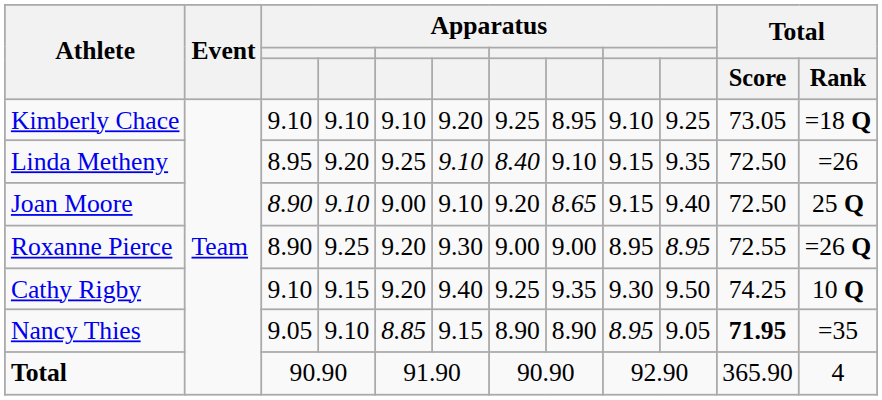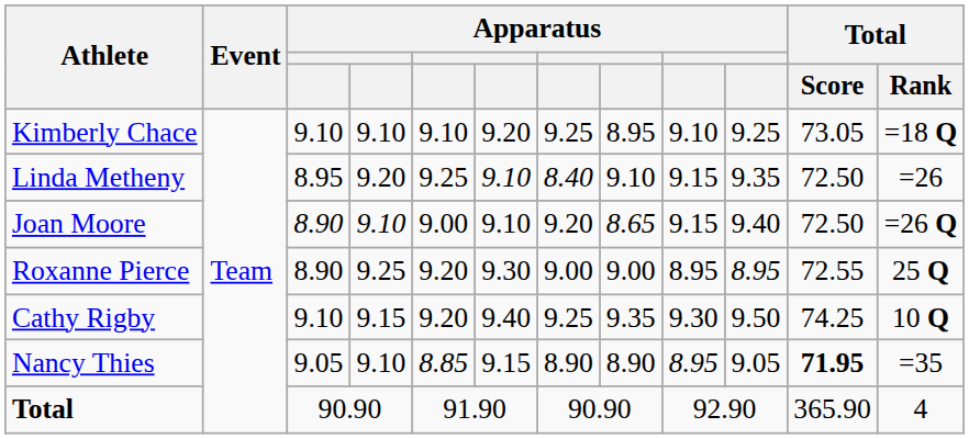 <table class=wikitable style=font-size:90%;text-align:center>
 <tr>
 <th rowspan=3>Athlete</th>
 <th rowspan=3>Event</th>
 <th colspan=8>Apparatus</th>
 <th colspan=2 rowspan=2>Total</th>
 </tr>
 <tr style=font-size:95%>
 <th colspan=2></th>
 <th colspan=2></th>
 <th colspan=2></th>
 <th colspan=2></th>
 </tr>
 <tr style=font-size:95%>
 <th></th>
 <th></th>
 <th></th>
 <th></th>
 <th></th>
 <th></th>
 <th></th>
 <th></th>
 <th>Score</th>
 <th>Rank</th>
 </tr>
 <tr>
 <td align=left><a href='#'>Kimberly Chace</a></td>
 <td align=left rowspan=7><a href='#'>Team</a></td>
 <td>9.10</td>
 <td>9.10</td>
 <td>9.10</td>
 <td>9.20</td>
 <td>9.25</td>
 <td>8.95</td>
 <td>9.10</td>
 <td>9.25</td>
 <td>73.05</td>
 <td>=18 <strong>Q</strong></td>
 </tr>
 <tr>
 <td align=left><a href='#'>Linda Metheny</a></td>
 <td>8.95</td>
 <td>9.20</td>
 <td>9.25</td>
 <td><em>9.10</em></td>
 <td><em>8.40</em></td>
 <td>9.10</td>
 <td>9.15</td>
 <td>9.35</td>
 <td>72.50</td>
 <td>=26</td>
 </tr>
 <tr>
 <td align=left><a href='#'>Joan Moore</a></td>
 <td><em>8.90</em></td>
 <td><em>9.10</em></td>
 <td>9.00</td>
 <td>9.10</td>
 <td>9.20</td>
 <td><em>8.65</em></td>
 <td>9.15</td>
 <td>9.40</td>
 <td>72.50</td>
-<td>25 <strong>Q</strong></td>
+<td>=26 <strong>Q</strong></td>
 </tr>
 <tr>
 <td align=left><a href='#'>Roxanne Pierce</a></td>
 <td>8.90</td>
 <td>9.25</td>
 <td>9.20</td>
 <td>9.30</td>
 <td>9.00</td>
 <td>9.00</td>
 <td>8.95</td>
 <td><em>8.95</em></td>
 <td>72.55</td>
-<td>=26 <strong>Q</strong></td>
+<td>25 <strong>Q</strong></td>
 </tr>
 <tr>
 <td align=left><a href='#'>Cathy Rigby</a></td>
 <td>9.10</td>
 <td>9.15</td>
 <td>9.20</td>
 <td>9.40</td>
 <td>9.25</td>
 <td>9.35</td>
 <td>9.30</td>
 <td>9.50</td>
 <td>74.25</td>
 <td>10 <strong>Q</strong></td>
 </tr>
 <tr>
 <td align=left><a href='#'>Nancy Thies</a></td>
 <td>9.05</td>
 <td>9.10</td>
 <td><em>8.85</em></td>
 <td>9.15</td>
 <td>8.90</td>
 <td>8.90</td>
 <td><em>8.95</em></td>
 <td>9.05</td>
 <td><strong>71.95</strong></td>
 <td>=35</td>
 </tr>
 <tr>
 <td align=left><strong>Total</strong></td>
 <td colspan=2>90.90</td>
 <td colspan=2>91.90</td>
 <td colspan=2>90.90</td>
 <td colspan=2>92.90</td>
 <td>365.90</td>
 <td>4</td>
 </tr>
 </table>
